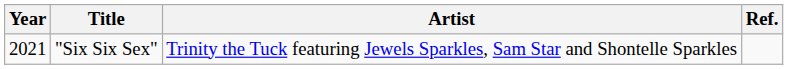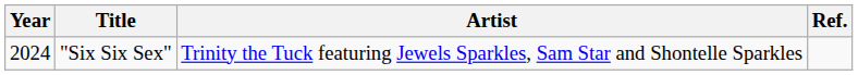 <table class="wikitable">
 <tr>
 <th>Year</th>
 <th>Title</th>
 <th>Artist</th>
 <th>Ref.</th>
 </tr>
 <tr>
-<td>2021</td>
+<td>2024</td>
 <td>"Six Six Sex"</td>
 <td><a href='#'>Trinity the Tuck</a> featuring <a href='#'>Jewels Sparkles</a>, <a href='#'>Sam Star</a> and Shontelle Sparkles</td>
 <td></td>
 </tr>
 </table>
